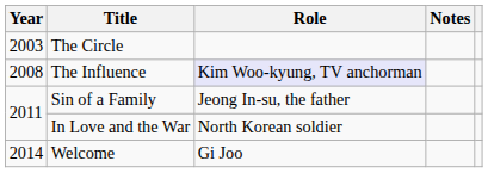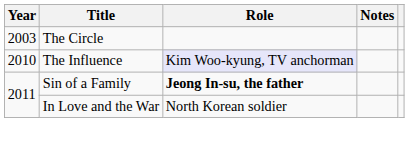 <table class="wikitable sortable">
 <tr>
 <th>Year</th>
 <th>Title</th>
 <th>Role</th>
 <th>Notes</th>
 <th scope="col" class="unsortable"></th>
 </tr>
 <tr>
 <td>2003</td>
 <td>The Circle</td>
 <td></td>
 <td></td>
 <td></td>
 </tr>
 <tr>
-<td>2008</td>
+<td>2010</td>
 <td>The Influence</td>
 <td style="background: lavender;">Kim Woo-kyung, TV anchorman</td>
 <td></td>
 <td></td>
 </tr>
 <tr>
 <td rowspan=2>2011</td>
 <td>Sin of a Family</td>
-<td>Jeong In-su, the father</td>
+<td><strong>Jeong In-su, the father</strong></td>
 <td></td>
 <td></td>
 </tr>
 <tr>
 <td>In Love and the War</td>
 <td>North Korean soldier</td>
 <td></td>
 <td></td>
 </tr>
-<tr>
-<td>2014</td>
-<td>Welcome</td>
-<td>Gi Joo</td>
-<td></td>
-<td></td>
-</tr>
 </table>
